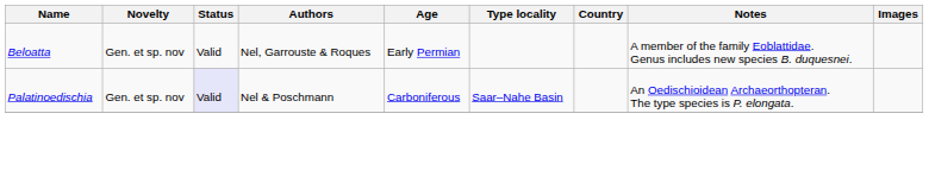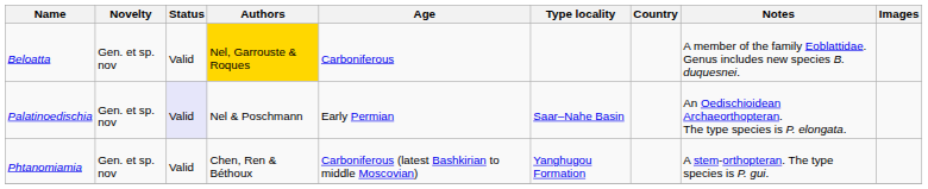 <table class="wikitable sortable" align="center" width="100%">
 <tr>
 <th>Name</th>
 <th>Novelty</th>
 <th>Status</th>
 <th>Authors</th>
 <th>Age</th>
 <th>Type locality</th>
 <th>Country</th>
 <th>Notes</th>
 <th>Images</th>
 </tr>
 <tr>
 <td><br><em><a href='#'>Beloatta</a></em></td>
 <td><br>Gen. et sp. nov</td>
 <td><br>Valid</td>
-<td><br>Nel, Garrouste & Roques</td>
-<td><br>Early <a href='#'>Permian</a></td>
+<td style="background: gold;"><br>Nel, Garrouste & Roques</td>
+<td><br><a href='#'>Carboniferous</a></td>
 <td></td>
 <td><br></td>
 <td><br>A member of the family <a href='#'>Eoblattidae</a>.<br> Genus includes new species <em>B. duquesnei</em>.</td>
 <td></td>
 </tr>
 <tr>
 <td><br><em><a href='#'>Palatinoedischia</a></em></td>
 <td><br>Gen. et sp. nov</td>
 <td style="background: lavender;"><br>Valid</td>
 <td><br>Nel & Poschmann</td>
-<td><br><a href='#'>Carboniferous</a></td>
+<td><br>Early <a href='#'>Permian</a></td>
 <td><br><a href='#'>Saar–Nahe Basin</a></td>
 <td><br></td>
 <td><br>An <a href='#'>Oedischioidean</a> <a href='#'>Archaeorthopteran</a>.<br> The type species is <em>P. elongata</em>.</td>
 <td></td>
 </tr>
 <tr>
+<td><br><em><a href='#'>Phtanomiamia</a></em></td>
+<td><br>Gen. et sp. nov</td>
+<td><br>Valid</td>
+<td><br>Chen, Ren & Béthoux</td>
+<td><br><a href='#'>Carboniferous</a> (latest <a href='#'>Bashkirian</a> to middle <a href='#'>Moscovian</a>)</td>
+<td><br><a href='#'>Yanghugou Formation</a></td>
+<td><br></td>
+<td><br>A <a href='#'>stem</a>-<a href='#'>orthopteran</a>. The type species is <em>P. gui</em>.</td>
+<td></td>
+</tr>
+<tr>
 </tr>
 </table>
